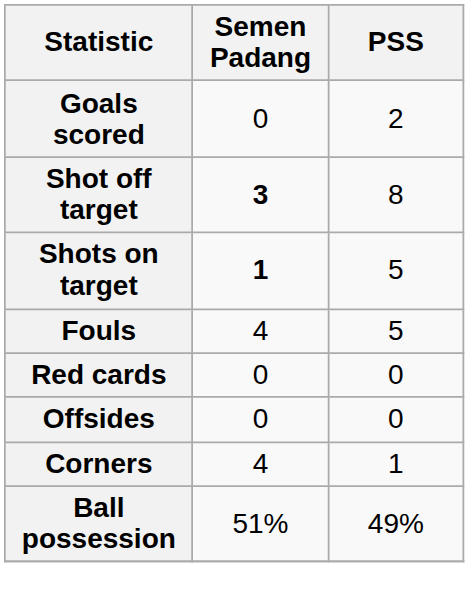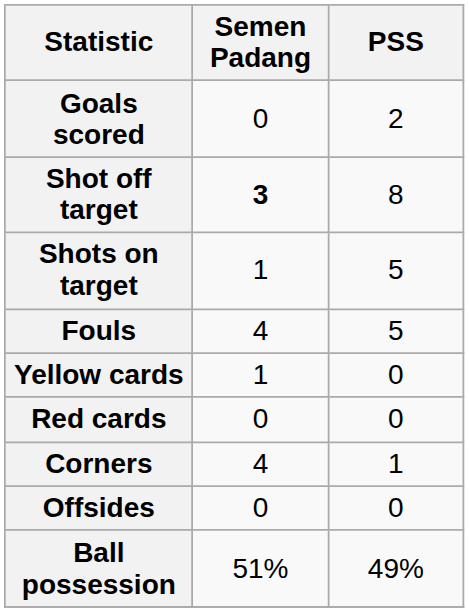 <table class="wikitable plainrowheaders" style="text-align:center">
 <tr>
 <th scope="col" style="width:100px">Statistic</th>
 <th scope="col" style="width:70px">Semen Padang</th>
 <th scope="col" style="width:70px">PSS</th>
 </tr>
 <tr>
 <th scope=row>Goals scored</th>
 <td>0</td>
 <td>2</td>
 </tr>
 <tr>
 <th scope=row>Shot off target</th>
 <td><strong>3</strong></td>
 <td>8</td>
 </tr>
 <tr>
 <th scope=row>Shots on target</th>
-<td><strong>1</strong></td>
+<td>1</td>
 <td>5</td>
 </tr>
 <tr>
 <th scope=row>Fouls</th>
 <td>4</td>
 <td>5</td>
 </tr>
 <tr>
-<th scope=row>Red cards</th>
-<td>0</td>
+<th scope=row>Yellow cards</th>
+<td>1</td>
 <td>0</td>
 </tr>
 <tr>
-<th scope=row>Offsides</th>
+<th scope=row>Red cards</th>
 <td>0</td>
 <td>0</td>
 </tr>
 <tr>
 <th scope=row>Corners</th>
 <td>4</td>
 <td>1</td>
 </tr>
 <tr>
+<th scope=row>Offsides</th>
+<td>0</td>
+<td>0</td>
+</tr>
+<tr>
 <th scope=row>Ball possession</th>
 <td>51%</td>
 <td>49%</td>
 </tr>
 <tr>
 </tr>
 </table>
